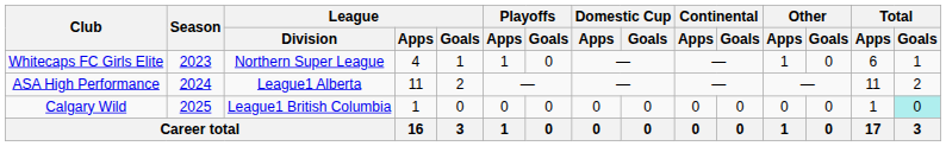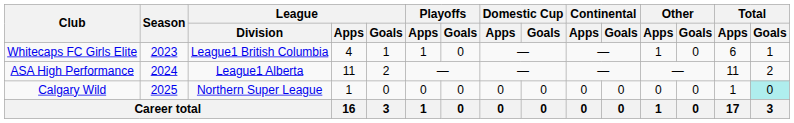 <table class="wikitable" style="text-align: center;">
 <tr>
 <th rowspan="2">Club</th>
 <th rowspan="2">Season</th>
 <th colspan="3">League</th>
 <th colspan="2">Playoffs</th>
 <th colspan="2">Domestic Cup</th>
 <th colspan="2">Continental</th>
 <th colspan="2">Other</th>
 <th colspan="2">Total</th>
 </tr>
 <tr>
 <th>Division</th>
 <th>Apps</th>
 <th>Goals</th>
 <th>Apps</th>
 <th>Goals</th>
 <th>Apps</th>
 <th>Goals</th>
 <th>Apps</th>
 <th>Goals</th>
 <th>Apps</th>
 <th>Goals</th>
 <th>Apps</th>
 <th>Goals</th>
 </tr>
 <tr>
 <td><a href='#'>Whitecaps FC Girls Elite</a></td>
 <td><a href='#'>2023</a></td>
-<td><a href='#'>Northern Super League</a></td>
+<td><a href='#'>League1 British Columbia</a></td>
 <td>4</td>
 <td>1</td>
 <td>1</td>
 <td>0</td>
 <td colspan="2">—</td>
 <td colspan="2">—</td>
 <td>1</td>
 <td>0</td>
 <td>6</td>
 <td>1</td>
 </tr>
 <tr>
 <td><a href='#'>ASA High Performance</a></td>
 <td><a href='#'>2024</a></td>
 <td><a href='#'>League1 Alberta</a></td>
 <td>11</td>
 <td>2</td>
 <td colspan="2">—</td>
 <td colspan="2">—</td>
 <td colspan="2">—</td>
 <td colspan="2">—</td>
 <td>11</td>
 <td>2</td>
 </tr>
 <tr>
 <td><a href='#'>Calgary Wild</a></td>
 <td><a href='#'>2025</a></td>
-<td><a href='#'>League1 British Columbia</a></td>
+<td><a href='#'>Northern Super League</a></td>
 <td>1</td>
 <td>0</td>
 <td>0</td>
 <td>0</td>
 <td>0</td>
 <td>0</td>
 <td>0</td>
 <td>0</td>
 <td>0</td>
 <td>0</td>
 <td>1</td>
 <td style="background: paleturquoise;">0</td>
 </tr>
 <tr>
 <th colspan="3">Career total</th>
 <th>16</th>
 <th>3</th>
 <th>1</th>
 <th>0</th>
 <th>0</th>
 <th>0</th>
 <th>0</th>
 <th>0</th>
 <th>1</th>
 <th>0</th>
 <th>17</th>
 <th>3</th>
 </tr>
 </table>
